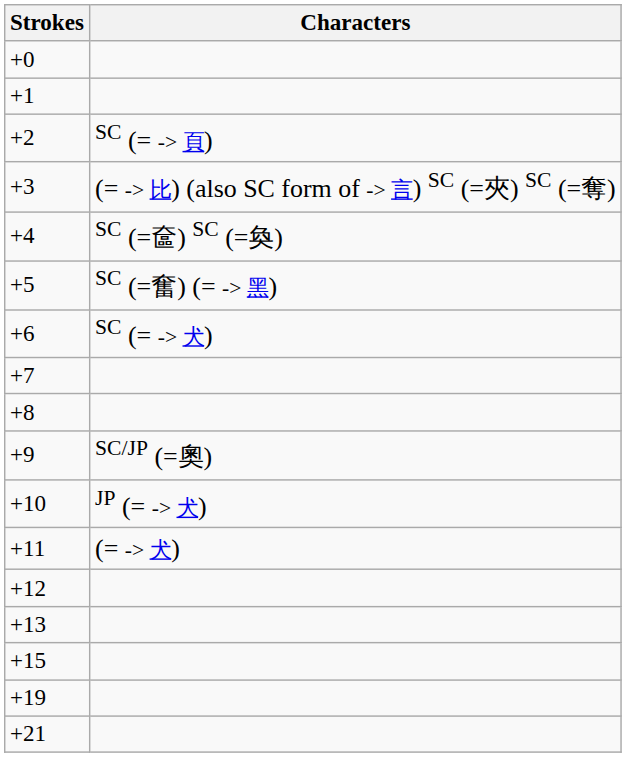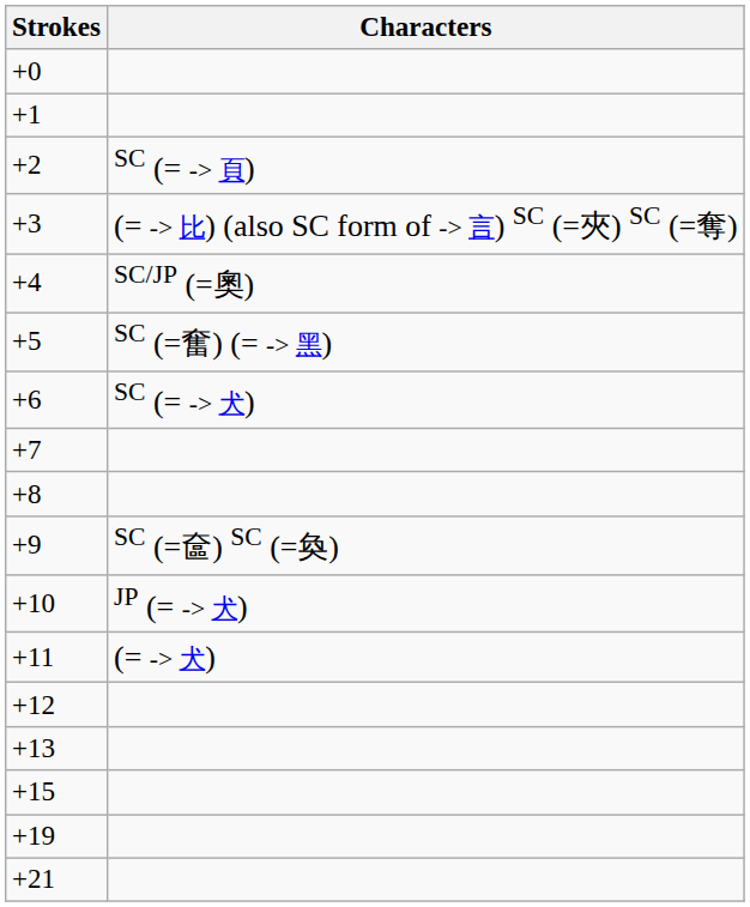 <table class="wikitable">
 <tr>
 <th>Strokes</th>
 <th>Characters</th>
 </tr>
 <tr>
 <td>+0</td>
 <td style="font-size: large;"> </td>
 </tr>
 <tr>
 <td>+1</td>
 <td style="font-size: large;">    </td>
 </tr>
 <tr>
 <td>+2</td>
 <td style="font-size: large;">      <sup>SC</sup> (= <small>-> <a href='#'>頁</a></small>)</td>
 </tr>
 <tr>
 <td>+3</td>
 <td style="font-size: large;">  (= <small>-> <a href='#'>比</a></small>)   (also SC form of  <small>-> <a href='#'>言</a></small>) <sup>SC</sup> (=夾) <sup>SC</sup> (=奪)  </td>
 </tr>
 <tr>
 <td>+4</td>
-<td style="font-size: large;">    <sup>SC</sup> (=奩) <sup>SC</sup> (=奐)</td>
+<td style="font-size: large;">     <sup>SC/JP</sup> (=奧)</td>
 </tr>
 <tr>
 <td>+5</td>
 <td style="font-size: large;">       <sup>SC</sup> (=奮)  (= <small>-> <a href='#'>黑</a></small>)  </td>
 </tr>
 <tr>
 <td>+6</td>
 <td style="font-size: large;">       <sup>SC</sup> (= <small>-> <a href='#'>犬</a></small>)</td>
 </tr>
 <tr>
 <td>+7</td>
 <td style="font-size: large;">    </td>
 </tr>
 <tr>
 <td>+8</td>
 <td style="font-size: large;">    </td>
 </tr>
 <tr>
 <td>+9</td>
-<td style="font-size: large;">     <sup>SC/JP</sup> (=奧)</td>
+<td style="font-size: large;">    <sup>SC</sup> (=奩) <sup>SC</sup> (=奐)</td>
 </tr>
 <tr>
 <td>+10</td>
 <td style="font-size: large;">  <sup>JP</sup> (= <small>-> <a href='#'>犬</a></small>)</td>
 </tr>
 <tr>
 <td>+11</td>
 <td style="font-size: large;">    (= <small>-> <a href='#'>犬</a></small>)</td>
 </tr>
 <tr>
 <td>+12</td>
 <td style="font-size: large;"></td>
 </tr>
 <tr>
 <td>+13</td>
 <td style="font-size: large;"> </td>
 </tr>
 <tr>
 <td>+15</td>
 <td style="font-size: large;"></td>
 </tr>
 <tr>
 <td>+19</td>
 <td style="font-size: large;"></td>
 </tr>
 <tr>
 <td>+21</td>
 <td style="font-size: large;"></td>
 </tr>
 </table>
